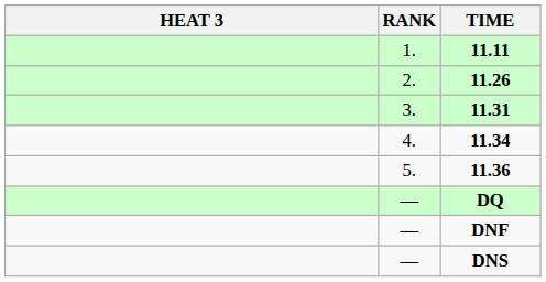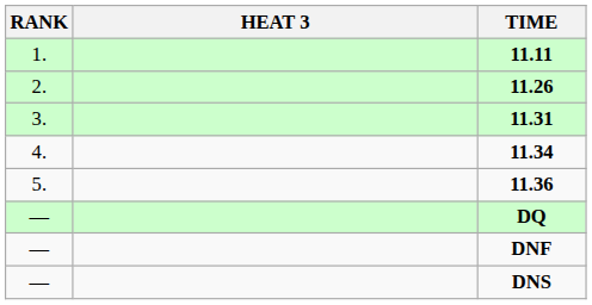 <table class="wikitable" style="border-collapse: collapse; font-size: 90%;">
 <tr>
+<th>RANK</th>
 <th style="width: 20em">HEAT 3</th>
-<th>RANK</th>
 <th style="width: 5em">TIME</th>
 </tr>
 <tr style="background:#ccffcc;">
+<td align="center">1.</td>
 <td></td>
-<td align="center">1.</td>
 <td align="center"><strong>11.11</strong></td>
 </tr>
 <tr style="background:#ccffcc;">
+<td align="center">2.</td>
 <td></td>
-<td align="center">2.</td>
 <td align="center"><strong>11.26</strong></td>
 </tr>
 <tr style="background:#ccffcc;">
+<td align="center">3.</td>
 <td></td>
-<td align="center">3.</td>
 <td align="center"><strong>11.31</strong></td>
 </tr>
 <tr>
+<td align="center">4.</td>
 <td></td>
-<td align="center">4.</td>
 <td align="center"><strong>11.34</strong></td>
 </tr>
 <tr>
+<td align="center">5.</td>
 <td></td>
-<td align="center">5.</td>
 <td align="center"><strong>11.36</strong></td>
 </tr>
 <tr style="background:#ccffcc;">
+<td align="center">—</td>
 <td></td>
-<td align="center">—</td>
 <td align="center"><strong>DQ</strong></td>
 </tr>
 <tr>
+<td align="center">—</td>
 <td></td>
-<td align="center">—</td>
 <td align="center"><strong>DNF</strong></td>
 </tr>
 <tr>
+<td align="center">—</td>
 <td></td>
-<td align="center">—</td>
 <td align="center"><strong>DNS</strong></td>
 </tr>
 </table>
